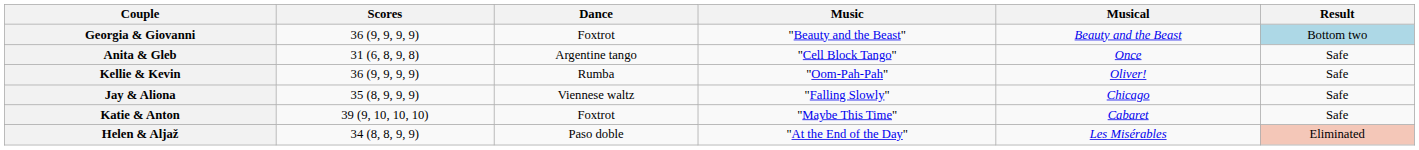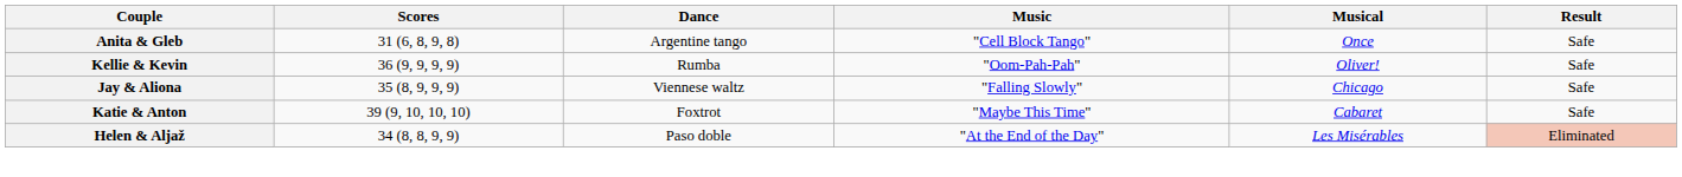 <table class="wikitable sortable" style="text-align:center; width:90%">
 <tr>
 <th scope="col">Couple</th>
 <th scope="col">Scores</th>
 <th scope="col" class="unsortable">Dance</th>
 <th scope="col" class="unsortable">Music</th>
 <th scope="col" class="unsortable">Musical</th>
 <th scope="col" class="unsortable">Result</th>
-</tr>
-<tr>
-<th scope="row">Georgia & Giovanni</th>
-<td>36 (9, 9, 9, 9)</td>
-<td>Foxtrot</td>
-<td>"<a href='#'>Beauty and the Beast</a>"</td>
-<td><em><a href='#'>Beauty and the Beast</a></em></td>
-<td bgcolor="lightblue">Bottom two</td>
 </tr>
 <tr>
 <th scope="row">Anita & Gleb</th>
 <td>31 (6, 8, 9, 8)</td>
 <td>Argentine tango</td>
 <td>"<a href='#'>Cell Block Tango</a>"</td>
 <td><em><a href='#'>Once</a></em></td>
 <td>Safe</td>
 </tr>
 <tr>
 <th scope="row">Kellie & Kevin</th>
 <td>36 (9, 9, 9, 9)</td>
 <td>Rumba</td>
 <td>"<a href='#'>Oom-Pah-Pah</a>"</td>
 <td><em><a href='#'>Oliver!</a></em></td>
 <td>Safe</td>
 </tr>
 <tr>
 <th scope="row">Jay & Aliona</th>
 <td>35 (8, 9, 9, 9)</td>
 <td>Viennese waltz</td>
 <td>"<a href='#'>Falling Slowly</a>"</td>
 <td><em><a href='#'>Chicago</a></em></td>
 <td>Safe</td>
 </tr>
 <tr>
 <th scope="row">Katie & Anton</th>
 <td>39 (9, 10, 10, 10)</td>
 <td>Foxtrot</td>
 <td>"<a href='#'>Maybe This Time</a>"</td>
 <td><em><a href='#'>Cabaret</a></em></td>
 <td>Safe</td>
 </tr>
 <tr>
 <th scope="row">Helen & Aljaž</th>
 <td>34 (8, 8, 9, 9)</td>
 <td>Paso doble</td>
 <td>"<a href='#'>At the End of the Day</a>"</td>
 <td><em><a href='#'>Les Misérables</a></em></td>
 <td bgcolor="f4c7b8">Eliminated</td>
 </tr>
 </table>
